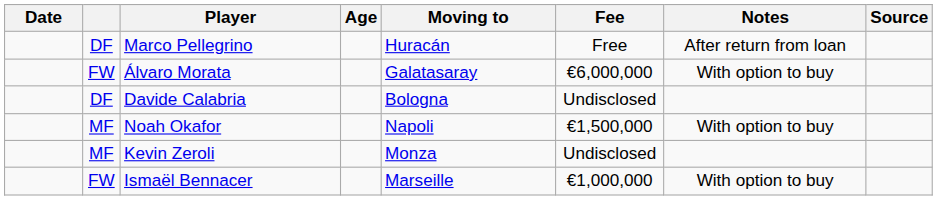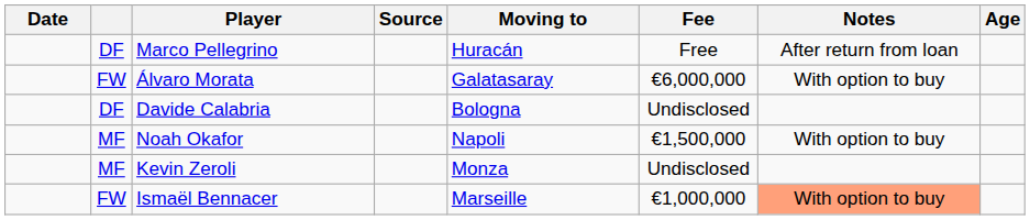 <table class="wikitable sortable">
 <tr>
 <th style="width:90px">Date</th>
 <th style="width:30px"></th>
 <th style="width:300px">Player</th>
-<th style="width:20px">Age</th>
+<th style="width:35px">Source</th>
 <th style="width:210px">Moving to</th>
 <th style="width:100px">Fee</th>
 <th style="width:290px" class="unsortable">Notes</th>
-<th style="width:35px">Source</th>
+<th style="width:20px">Age</th>
 </tr>
 <tr>
 <td></td>
 <td style="text-align:center"><a href='#'>DF</a></td>
 <td> <a href='#'>Marco Pellegrino</a></td>
-<td style="text-align:center"></td>
+<td></td>
 <td> <a href='#'>Huracán</a></td>
 <td style="text-align:center">Free</td>
 <td style="text-align:center">After return from loan</td>
-<td></td>
+<td style="text-align:center"></td>
 </tr>
 <tr>
 <td></td>
 <td style="text-align:center"><a href='#'>FW</a></td>
 <td> <a href='#'>Álvaro Morata</a></td>
-<td style="text-align:center"></td>
+<td></td>
 <td> <a href='#'>Galatasaray</a></td>
 <td style="text-align:center">€6,000,000</td>
 <td style="text-align:center">With option to buy</td>
-<td></td>
+<td style="text-align:center"></td>
 </tr>
 <tr>
 <td></td>
 <td style="text-align:center"><a href='#'>DF</a></td>
 <td> <a href='#'>Davide Calabria</a></td>
-<td style="text-align:center"></td>
+<td></td>
 <td> <a href='#'>Bologna</a></td>
 <td style="text-align:center">Undisclosed</td>
 <td style="text-align:center"></td>
-<td></td>
+<td style="text-align:center"></td>
 </tr>
 <tr>
 <td></td>
 <td style="text-align:center"><a href='#'>MF</a></td>
 <td> <a href='#'>Noah Okafor</a></td>
-<td style="text-align:center"></td>
+<td></td>
 <td> <a href='#'>Napoli</a></td>
 <td style="text-align:center">€1,500,000</td>
 <td style="text-align:center">With option to buy</td>
-<td></td>
+<td style="text-align:center"></td>
 </tr>
 <tr>
 <td></td>
 <td style="text-align:center"><a href='#'>MF</a></td>
 <td> <a href='#'>Kevin Zeroli</a></td>
-<td style="text-align:center"></td>
+<td></td>
 <td> <a href='#'>Monza</a></td>
 <td style="text-align:center">Undisclosed</td>
 <td style="text-align:center"></td>
-<td></td>
+<td style="text-align:center"></td>
 </tr>
 <tr>
 <td></td>
 <td style="text-align:center"><a href='#'>FW</a></td>
 <td> <a href='#'>Ismaël Bennacer</a></td>
-<td style="text-align:center"></td>
+<td></td>
 <td> <a href='#'>Marseille</a></td>
 <td style="text-align:center">€1,000,000</td>
-<td style="text-align:center">With option to buy</td>
-<td></td>
+<td style="background: lightsalmon; text-align:center">With option to buy</td>
+<td style="text-align:center"></td>
 </tr>
 </table>
